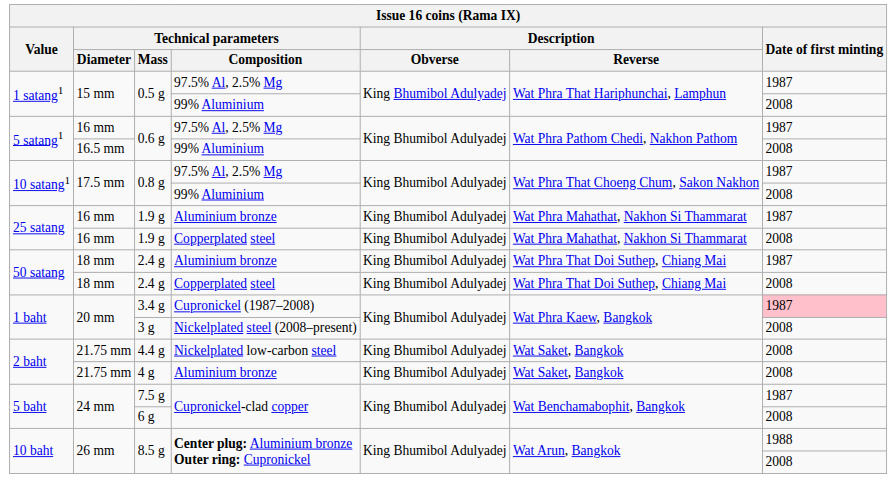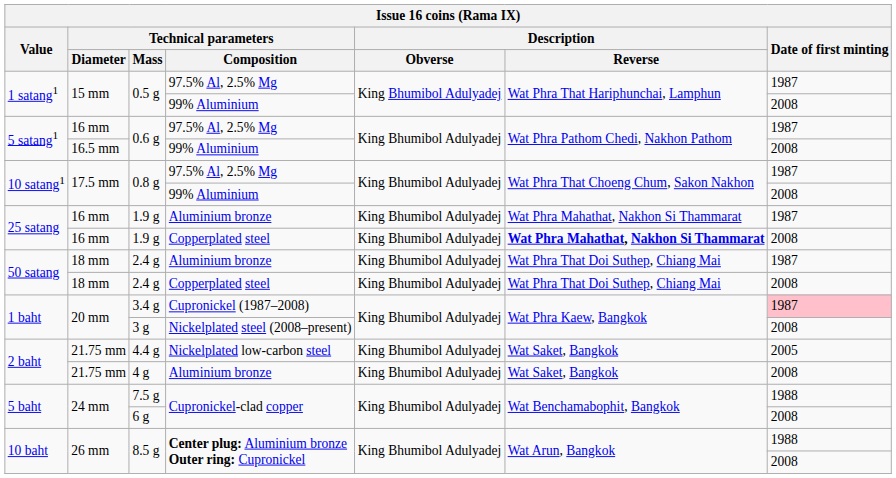 <table class="wikitable" style="margin:1em auto; font-size: 90%">
 <tr>
 <th colspan="9">Issue 16 coins (Rama IX)</th>
 </tr>
 <tr>
 <th rowspan="2">Value</th>
 <th colspan="3">Technical parameters</th>
 <th colspan="2">Description</th>
 <th rowspan="2">Date of first minting</th>
 </tr>
 <tr>
 <th>Diameter</th>
 <th>Mass</th>
 <th>Composition</th>
 <th>Obverse</th>
 <th>Reverse</th>
 </tr>
 <tr>
 <td rowspan="2"><a href='#'>1 satang</a><sup>1</sup></td>
 <td rowspan="2">15 mm</td>
 <td rowspan="2">0.5 g</td>
 <td>97.5% <a href='#'>Al</a>, 2.5% <a href='#'>Mg</a></td>
 <td rowspan="2">King <a href='#'>Bhumibol Adulyadej</a></td>
 <td rowspan="2"><a href='#'>Wat Phra That Hariphunchai</a>, <a href='#'>Lamphun</a></td>
 <td>1987</td>
 </tr>
 <tr>
 <td>99% <a href='#'>Aluminium</a></td>
 <td>2008</td>
 </tr>
 <tr>
 <td rowspan="2"><a href='#'>5 satang</a><sup>1</sup></td>
 <td>16 mm</td>
 <td rowspan="2">0.6 g</td>
 <td>97.5% <a href='#'>Al</a>, 2.5% <a href='#'>Mg</a></td>
 <td rowspan="2">King Bhumibol Adulyadej</td>
 <td rowspan="2"><a href='#'>Wat Phra Pathom Chedi</a>, <a href='#'>Nakhon Pathom</a></td>
 <td>1987</td>
 </tr>
 <tr>
 <td>16.5 mm</td>
 <td>99% <a href='#'>Aluminium</a></td>
 <td>2008</td>
 </tr>
 <tr>
 <td rowspan="2"><a href='#'>10 satang</a><sup>1</sup></td>
 <td rowspan="2">17.5 mm</td>
 <td rowspan="2">0.8 g</td>
 <td>97.5% <a href='#'>Al</a>, 2.5% <a href='#'>Mg</a></td>
 <td rowspan="2">King Bhumibol Adulyadej</td>
 <td rowspan="2"><a href='#'>Wat Phra That Choeng Chum</a>, <a href='#'>Sakon Nakhon</a></td>
 <td>1987</td>
 </tr>
 <tr>
 <td>99% <a href='#'>Aluminium</a></td>
 <td>2008</td>
 </tr>
 <tr>
 <td rowspan="2" ><a href='#'>25 satang</a></td>
 <td>16 mm</td>
 <td>1.9 g</td>
 <td><a href='#'>Aluminium bronze</a></td>
 <td>King Bhumibol Adulyadej</td>
 <td><a href='#'>Wat Phra Mahathat</a>, <a href='#'>Nakhon Si Thammarat</a></td>
 <td>1987</td>
 </tr>
 <tr>
 <td>16 mm</td>
 <td>1.9 g</td>
 <td><a href='#'>Copperplated</a> <a href='#'>steel</a></td>
 <td>King Bhumibol Adulyadej</td>
-<td><a href='#'>Wat Phra Mahathat</a>, <a href='#'>Nakhon Si Thammarat</a></td>
+<td><strong><a href='#'>Wat Phra Mahathat</a>, <a href='#'>Nakhon Si Thammarat</a></strong></td>
 <td>2008</td>
 </tr>
 <tr>
 <td rowspan="2" ><a href='#'>50 satang</a></td>
 <td>18 mm</td>
 <td>2.4 g</td>
 <td><a href='#'>Aluminium bronze</a></td>
 <td>King Bhumibol Adulyadej</td>
 <td><a href='#'>Wat Phra That Doi Suthep</a>, <a href='#'>Chiang Mai</a></td>
 <td>1987</td>
 </tr>
 <tr>
 <td>18 mm</td>
 <td>2.4 g</td>
 <td><a href='#'>Copperplated</a> <a href='#'>steel</a></td>
 <td>King Bhumibol Adulyadej</td>
 <td><a href='#'>Wat Phra That Doi Suthep</a>, <a href='#'>Chiang Mai</a></td>
 <td>2008</td>
 </tr>
 <tr>
 <td rowspan="2"><a href='#'>1 baht</a></td>
 <td rowspan="2">20 mm</td>
 <td>3.4 g</td>
 <td><a href='#'>Cupronickel</a> (1987–2008)</td>
 <td rowspan="2">King Bhumibol Adulyadej</td>
 <td rowspan="2"><a href='#'>Wat Phra Kaew</a>, <a href='#'>Bangkok</a></td>
 <td style="background: pink;">1987</td>
 </tr>
 <tr>
 <td>3 g</td>
 <td><a href='#'>Nickelplated</a> <a href='#'>steel</a> (2008–present)</td>
 <td>2008</td>
 </tr>
 <tr>
 <td rowspan="2" ><a href='#'>2 baht</a></td>
 <td>21.75 mm</td>
 <td>4.4 g</td>
 <td><a href='#'>Nickelplated</a> low-carbon <a href='#'>steel</a></td>
 <td>King Bhumibol Adulyadej</td>
 <td><a href='#'>Wat Saket</a>, <a href='#'>Bangkok</a></td>
-<td>2008</td>
+<td>2005</td>
 </tr>
 <tr>
 <td>21.75 mm</td>
 <td>4 g</td>
 <td><a href='#'>Aluminium bronze</a></td>
 <td>King Bhumibol Adulyadej</td>
 <td><a href='#'>Wat Saket</a>, <a href='#'>Bangkok</a></td>
 <td>2008</td>
 </tr>
 <tr>
 <td rowspan="2"><a href='#'>5 baht</a></td>
 <td rowspan="2">24 mm</td>
 <td>7.5 g</td>
 <td rowspan="2"><a href='#'>Cupronickel</a>-clad <a href='#'>copper</a></td>
 <td rowspan="2">King Bhumibol Adulyadej</td>
 <td rowspan="2"><a href='#'>Wat Benchamabophit</a>, <a href='#'>Bangkok</a></td>
-<td>1987</td>
+<td>1988</td>
 </tr>
 <tr>
 <td>6 g</td>
 <td>2008</td>
 </tr>
 <tr>
 <td rowspan="2"><a href='#'>10 baht</a></td>
 <td rowspan="2">26 mm</td>
 <td rowspan="2">8.5 g</td>
 <td rowspan="2"><strong>Center plug:</strong> <a href='#'>Aluminium bronze</a><br><strong>Outer ring:</strong> <a href='#'>Cupronickel</a></td>
 <td rowspan="2">King Bhumibol Adulyadej</td>
 <td rowspan="2"><a href='#'>Wat Arun</a>, <a href='#'>Bangkok</a></td>
 <td>1988</td>
 </tr>
 <tr>
 <td>2008</td>
 </tr>
 </table>
